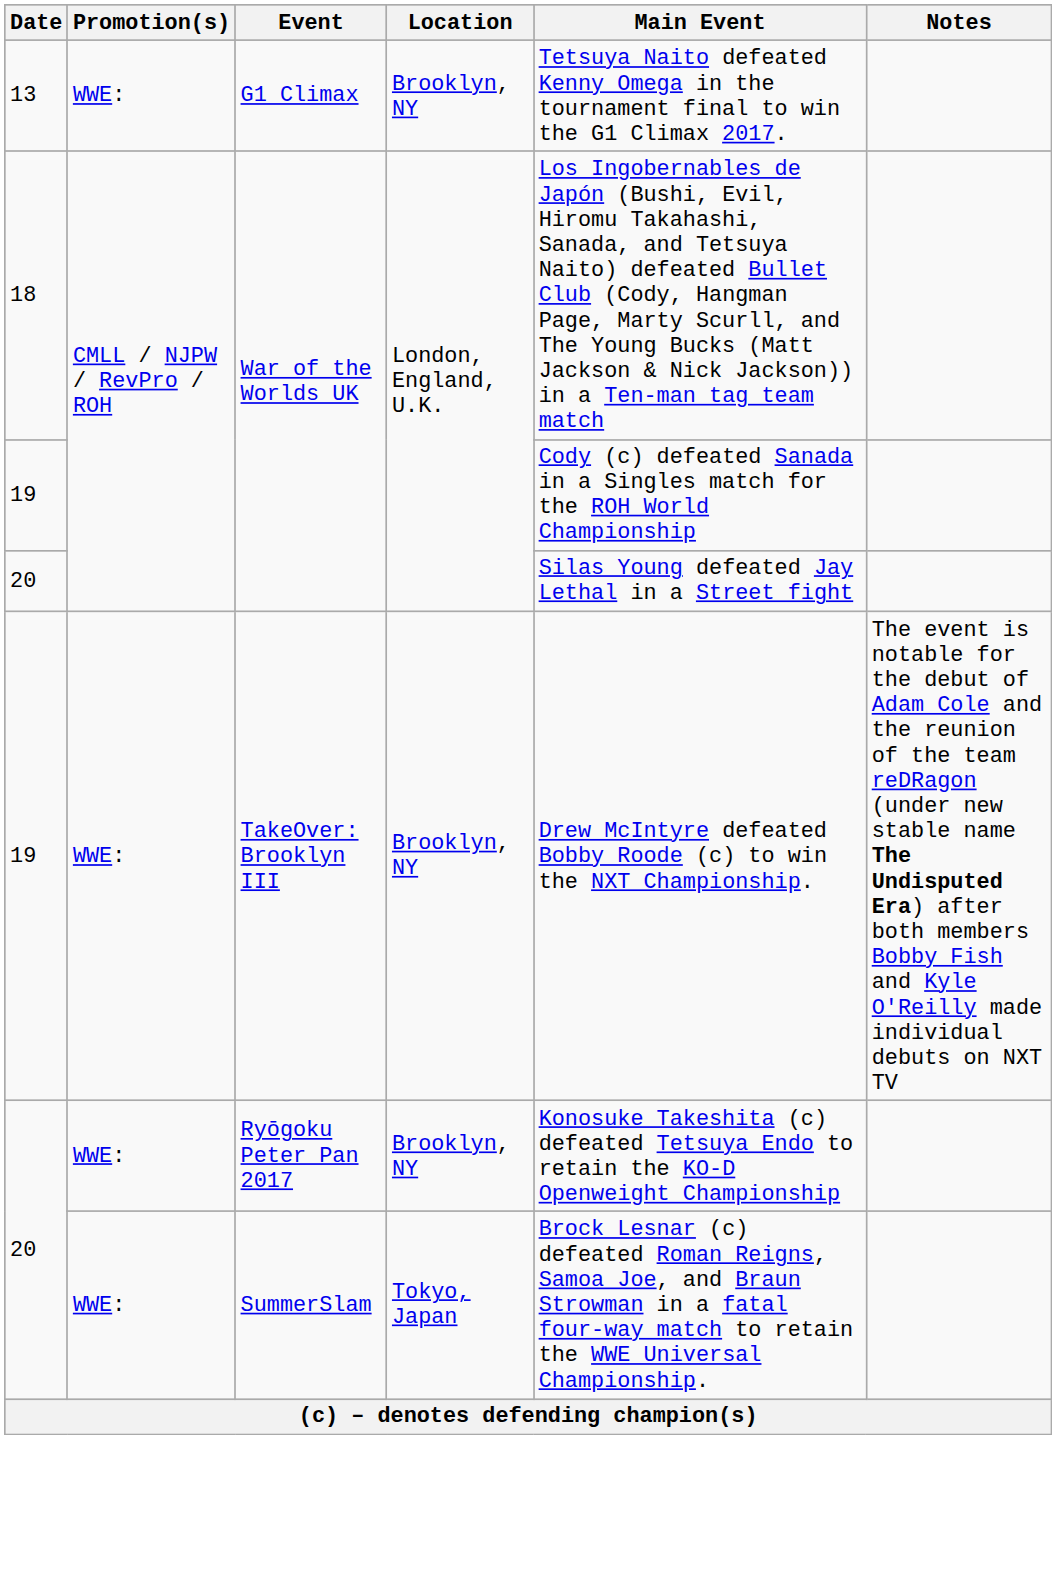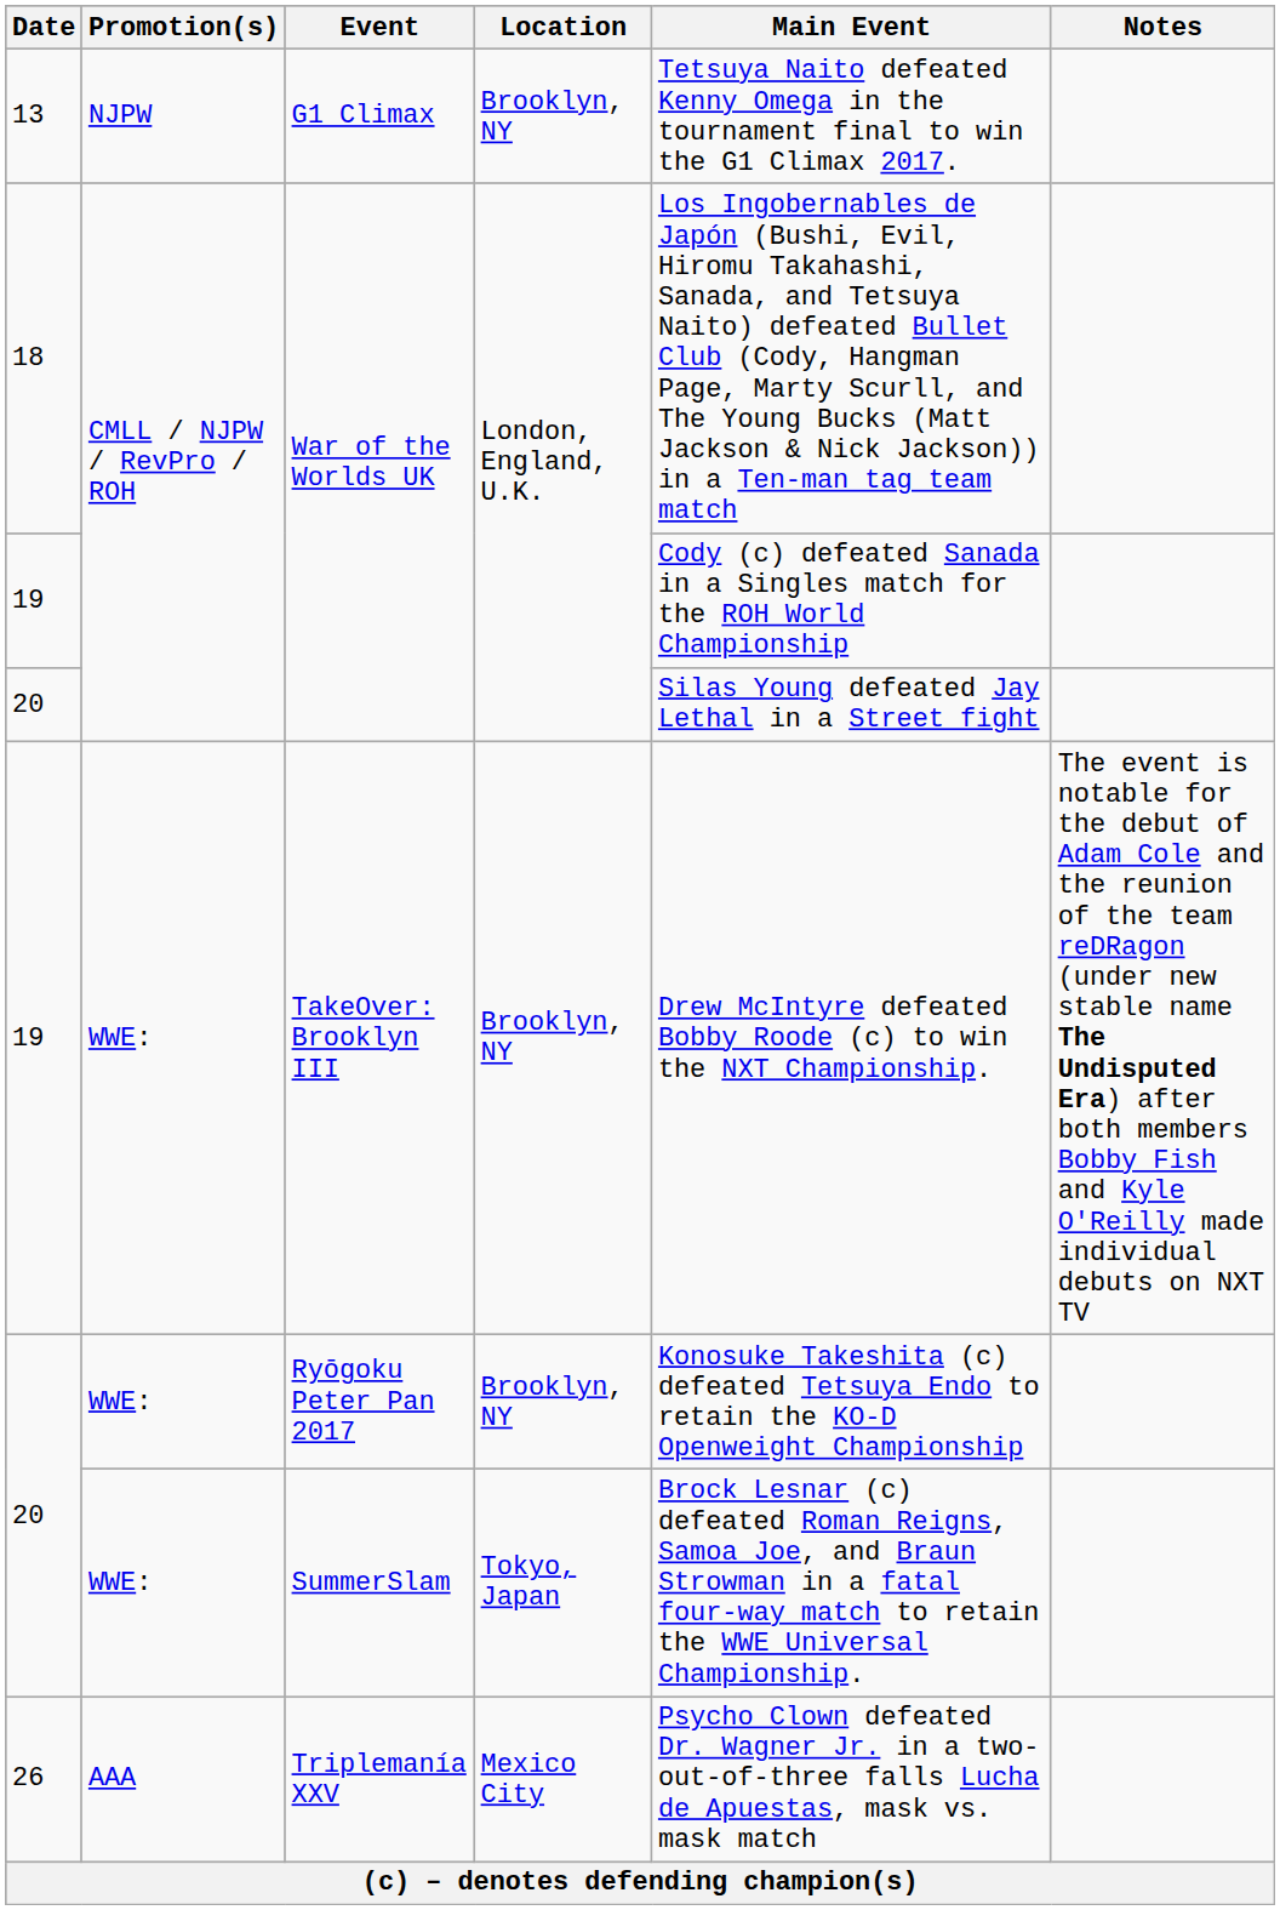 <table class="wikitable" style="width:100%;">
 <tr>
 <th width=5%>Date</th>
 <th width=5%>Promotion(s)</th>
 <th width=15%>Event</th>
 <th width=15%>Location</th>
 <th width=40%>Main Event</th>
 <th width=20%>Notes</th>
 </tr>
 <tr>
 <td>13</td>
-<td><a href='#'>WWE</a>:<br></td>
+<td><a href='#'>NJPW</a></td>
 <td><a href='#'>G1 Climax</a></td>
 <td><a href='#'>Brooklyn</a>, <a href='#'>NY</a></td>
 <td><a href='#'>Tetsuya Naito</a> defeated <a href='#'>Kenny Omega</a> in the tournament final to win the G1 Climax <a href='#'>2017</a>.</td>
 <td></td>
 </tr>
 <tr>
 <td>18</td>
 <td rowspan=3><a href='#'>CMLL</a> / <a href='#'>NJPW</a> / <a href='#'>RevPro</a> / <a href='#'>ROH</a></td>
 <td rowspan=3><a href='#'>War of the Worlds UK</a></td>
 <td rowspan=3>London, England, U.K.</td>
 <td><a href='#'>Los Ingobernables de Japón</a> (Bushi, Evil, Hiromu Takahashi, Sanada, and Tetsuya Naito) defeated <a href='#'>Bullet Club</a> (Cody, Hangman Page, Marty Scurll, and The Young Bucks (Matt Jackson & Nick Jackson)) in a <a href='#'>Ten-man tag team match</a></td>
 <td></td>
 </tr>
 <tr>
 <td>19</td>
 <td><a href='#'>Cody</a> (c) defeated <a href='#'>Sanada</a> in a Singles match for the <a href='#'>ROH World Championship</a></td>
 <td></td>
 </tr>
 <tr>
 <td>20</td>
 <td><a href='#'>Silas Young</a> defeated <a href='#'>Jay Lethal</a> in a <a href='#'>Street fight</a></td>
 <td></td>
 </tr>
 <tr>
 <td>19</td>
 <td><a href='#'>WWE</a>:<br></td>
 <td><a href='#'>TakeOver: Brooklyn III</a></td>
 <td><a href='#'>Brooklyn</a>, <a href='#'>NY</a></td>
 <td><a href='#'>Drew McIntyre</a> defeated <a href='#'>Bobby Roode</a> (c) to win the <a href='#'>NXT Championship</a>.</td>
 <td>The event is notable for the debut of <a href='#'>Adam Cole</a> and the reunion of the team <a href='#'>reDRagon</a> (under new stable name <strong>The Undisputed Era</strong>) after both members <a href='#'>Bobby Fish</a> and <a href='#'>Kyle O'Reilly</a> made individual debuts on NXT TV</td>
 </tr>
 <tr>
 <td rowspan=2>20</td>
 <td><a href='#'>WWE</a>:<br></td>
 <td><a href='#'>Ryōgoku Peter Pan 2017</a></td>
 <td><a href='#'>Brooklyn</a>, <a href='#'>NY</a></td>
 <td><a href='#'>Konosuke Takeshita</a> (c) defeated <a href='#'>Tetsuya Endo</a> to retain the <a href='#'>KO-D Openweight Championship</a></td>
 </tr>
 <tr>
 <td><a href='#'>WWE</a>:<br></td>
 <td><a href='#'>SummerSlam</a></td>
 <td><a href='#'>Tokyo, Japan</a></td>
 <td><a href='#'>Brock Lesnar</a> (c) defeated <a href='#'>Roman Reigns</a>, <a href='#'>Samoa Joe</a>, and <a href='#'>Braun Strowman</a> in a <a href='#'>fatal four-way match</a> to retain the <a href='#'>WWE Universal Championship</a>.</td>
 <td></td>
 </tr>
 <tr>
+<td>26</td>
+<td><a href='#'>AAA</a></td>
+<td><a href='#'>Triplemanía XXV</a></td>
+<td><a href='#'>Mexico City</a></td>
+<td><a href='#'>Psycho Clown</a> defeated <a href='#'>Dr. Wagner Jr.</a> in a two-out-of-three falls <a href='#'>Lucha de Apuestas</a>, mask vs. mask match</td>
+<td></td>
+</tr>
+<tr>
 <th colspan="6">(c) – denotes defending champion(s)</th>
 </tr>
 </table>
